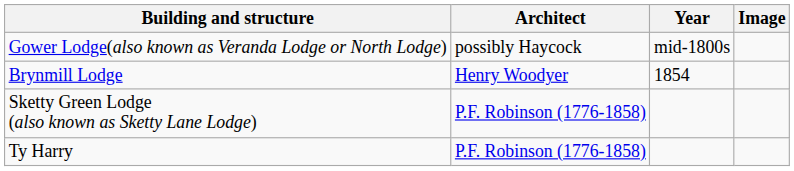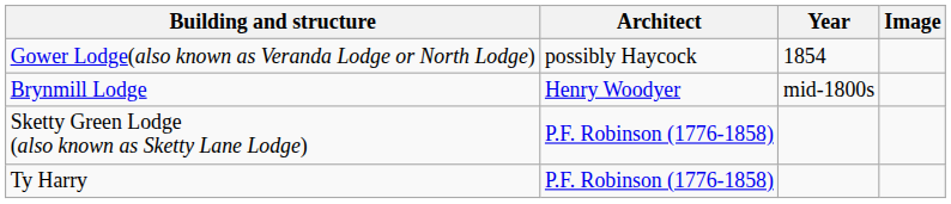 <table class="wikitable sortable">
 <tr>
 <th>Building and structure</th>
 <th>Architect</th>
 <th>Year</th>
 <th>Image</th>
 </tr>
 <tr>
 <td><a href='#'>Gower Lodge</a>(<em>also known as Veranda Lodge or North Lodge</em>)</td>
 <td>possibly Haycock</td>
-<td>mid-1800s</td>
+<td>1854</td>
 <td></td>
 </tr>
 <tr>
 <td><a href='#'>Brynmill Lodge</a></td>
 <td><a href='#'>Henry Woodyer</a></td>
-<td>1854</td>
+<td>mid-1800s</td>
 <td></td>
 </tr>
 <tr>
 <td>Sketty Green Lodge<br>(<em>also known as Sketty Lane Lodge</em>)</td>
 <td><a href='#'>P.F. Robinson (1776-1858)</a></td>
 <td></td>
 <td></td>
 </tr>
 <tr>
 <td>Ty Harry</td>
 <td><a href='#'>P.F. Robinson (1776-1858)</a></td>
 <td></td>
 <td></td>
 </tr>
 </table>
